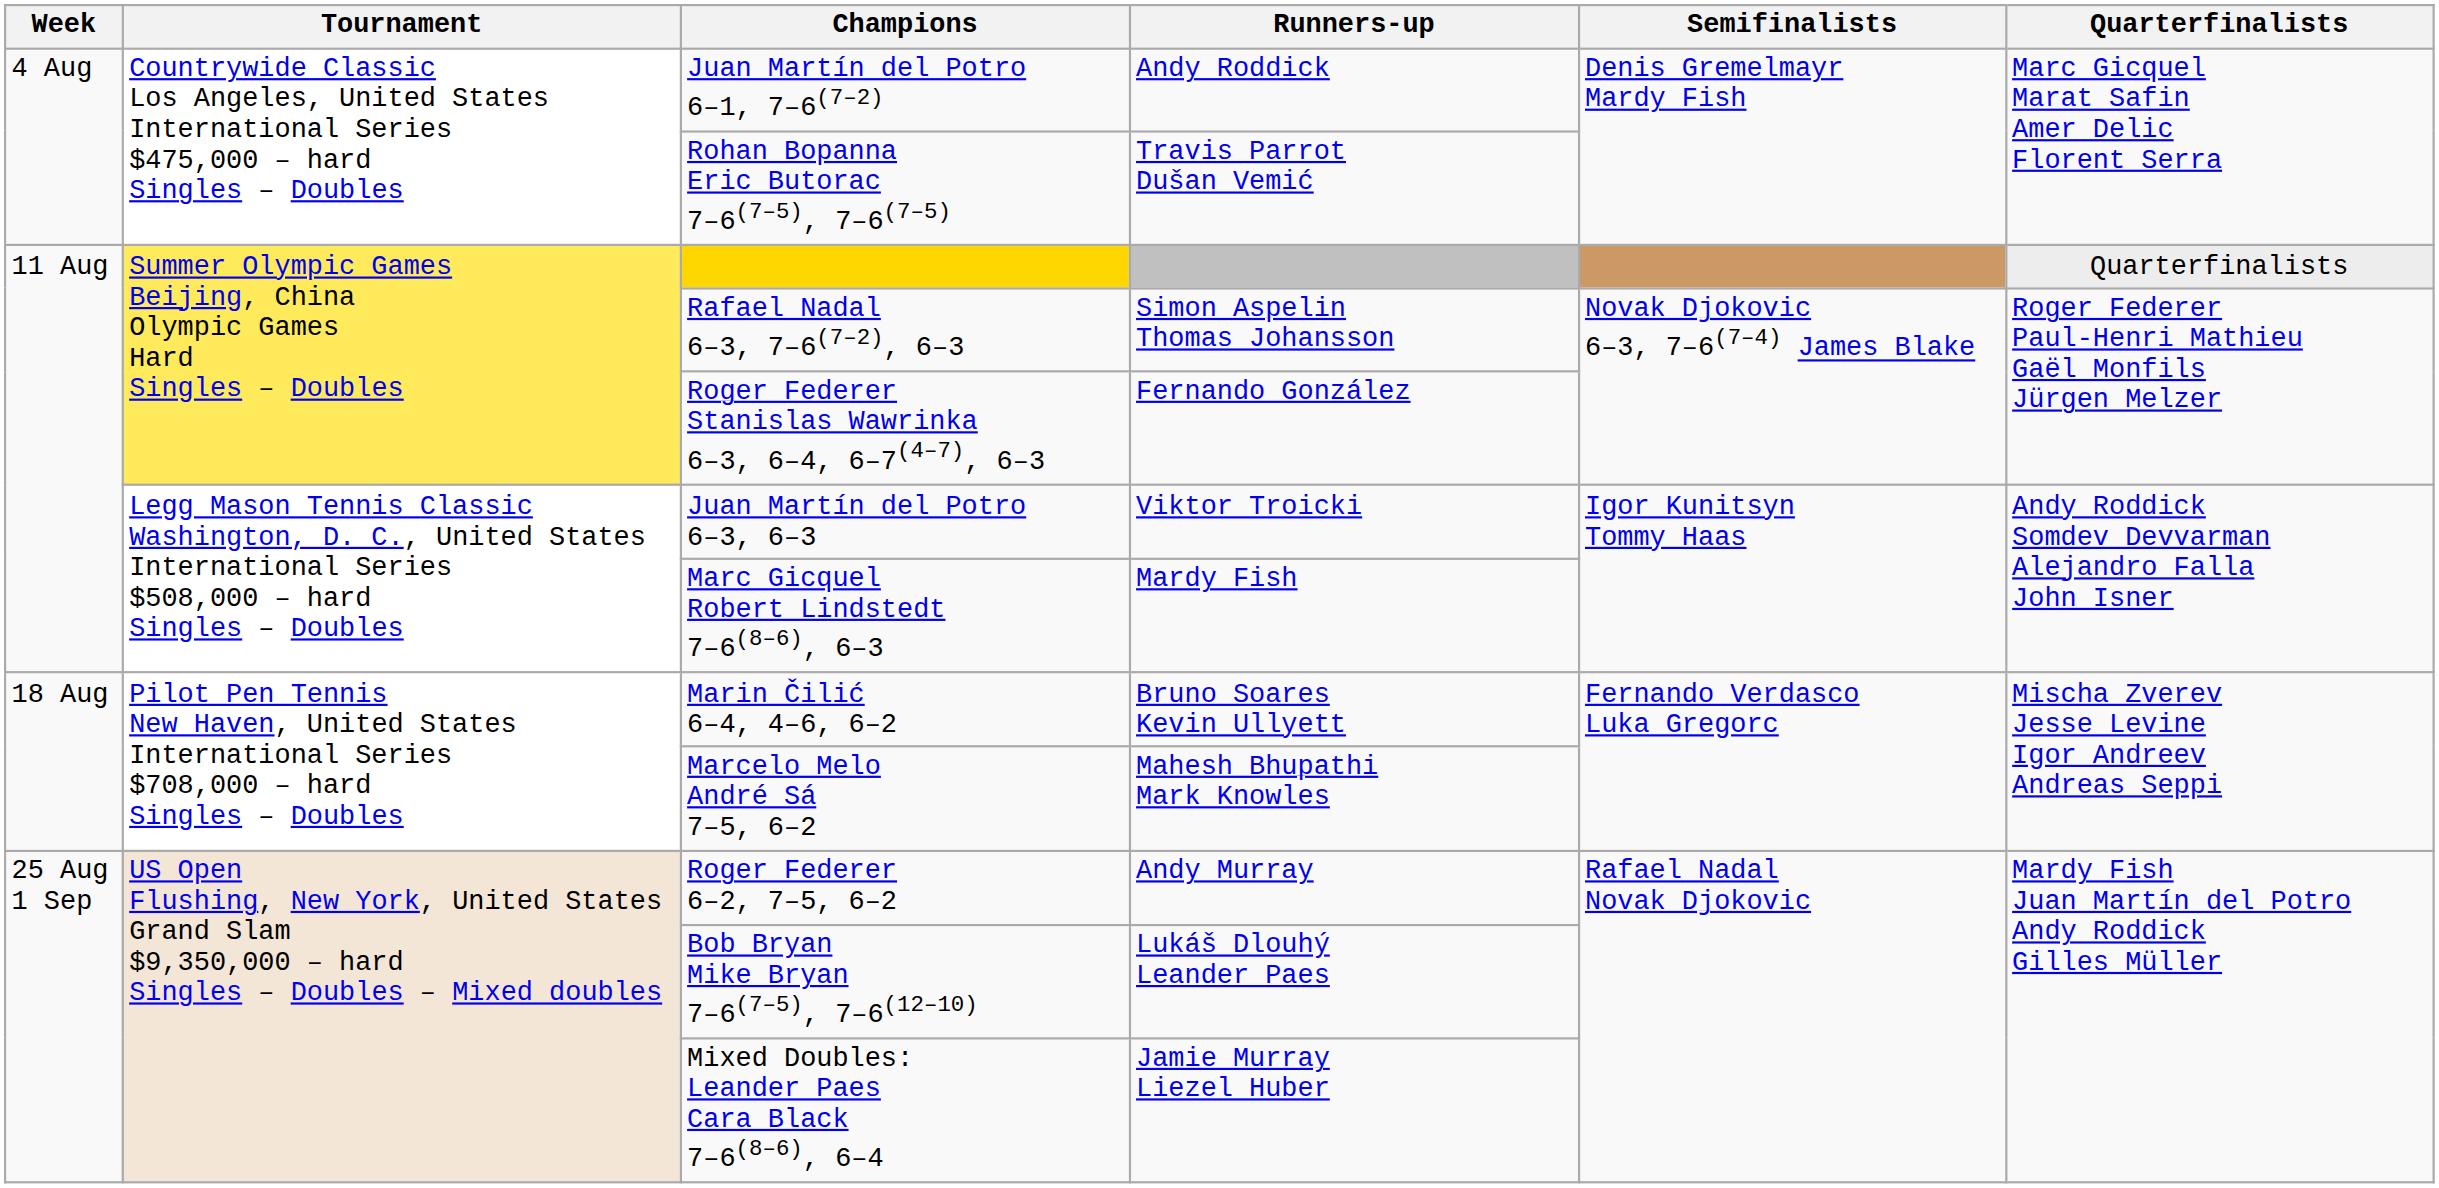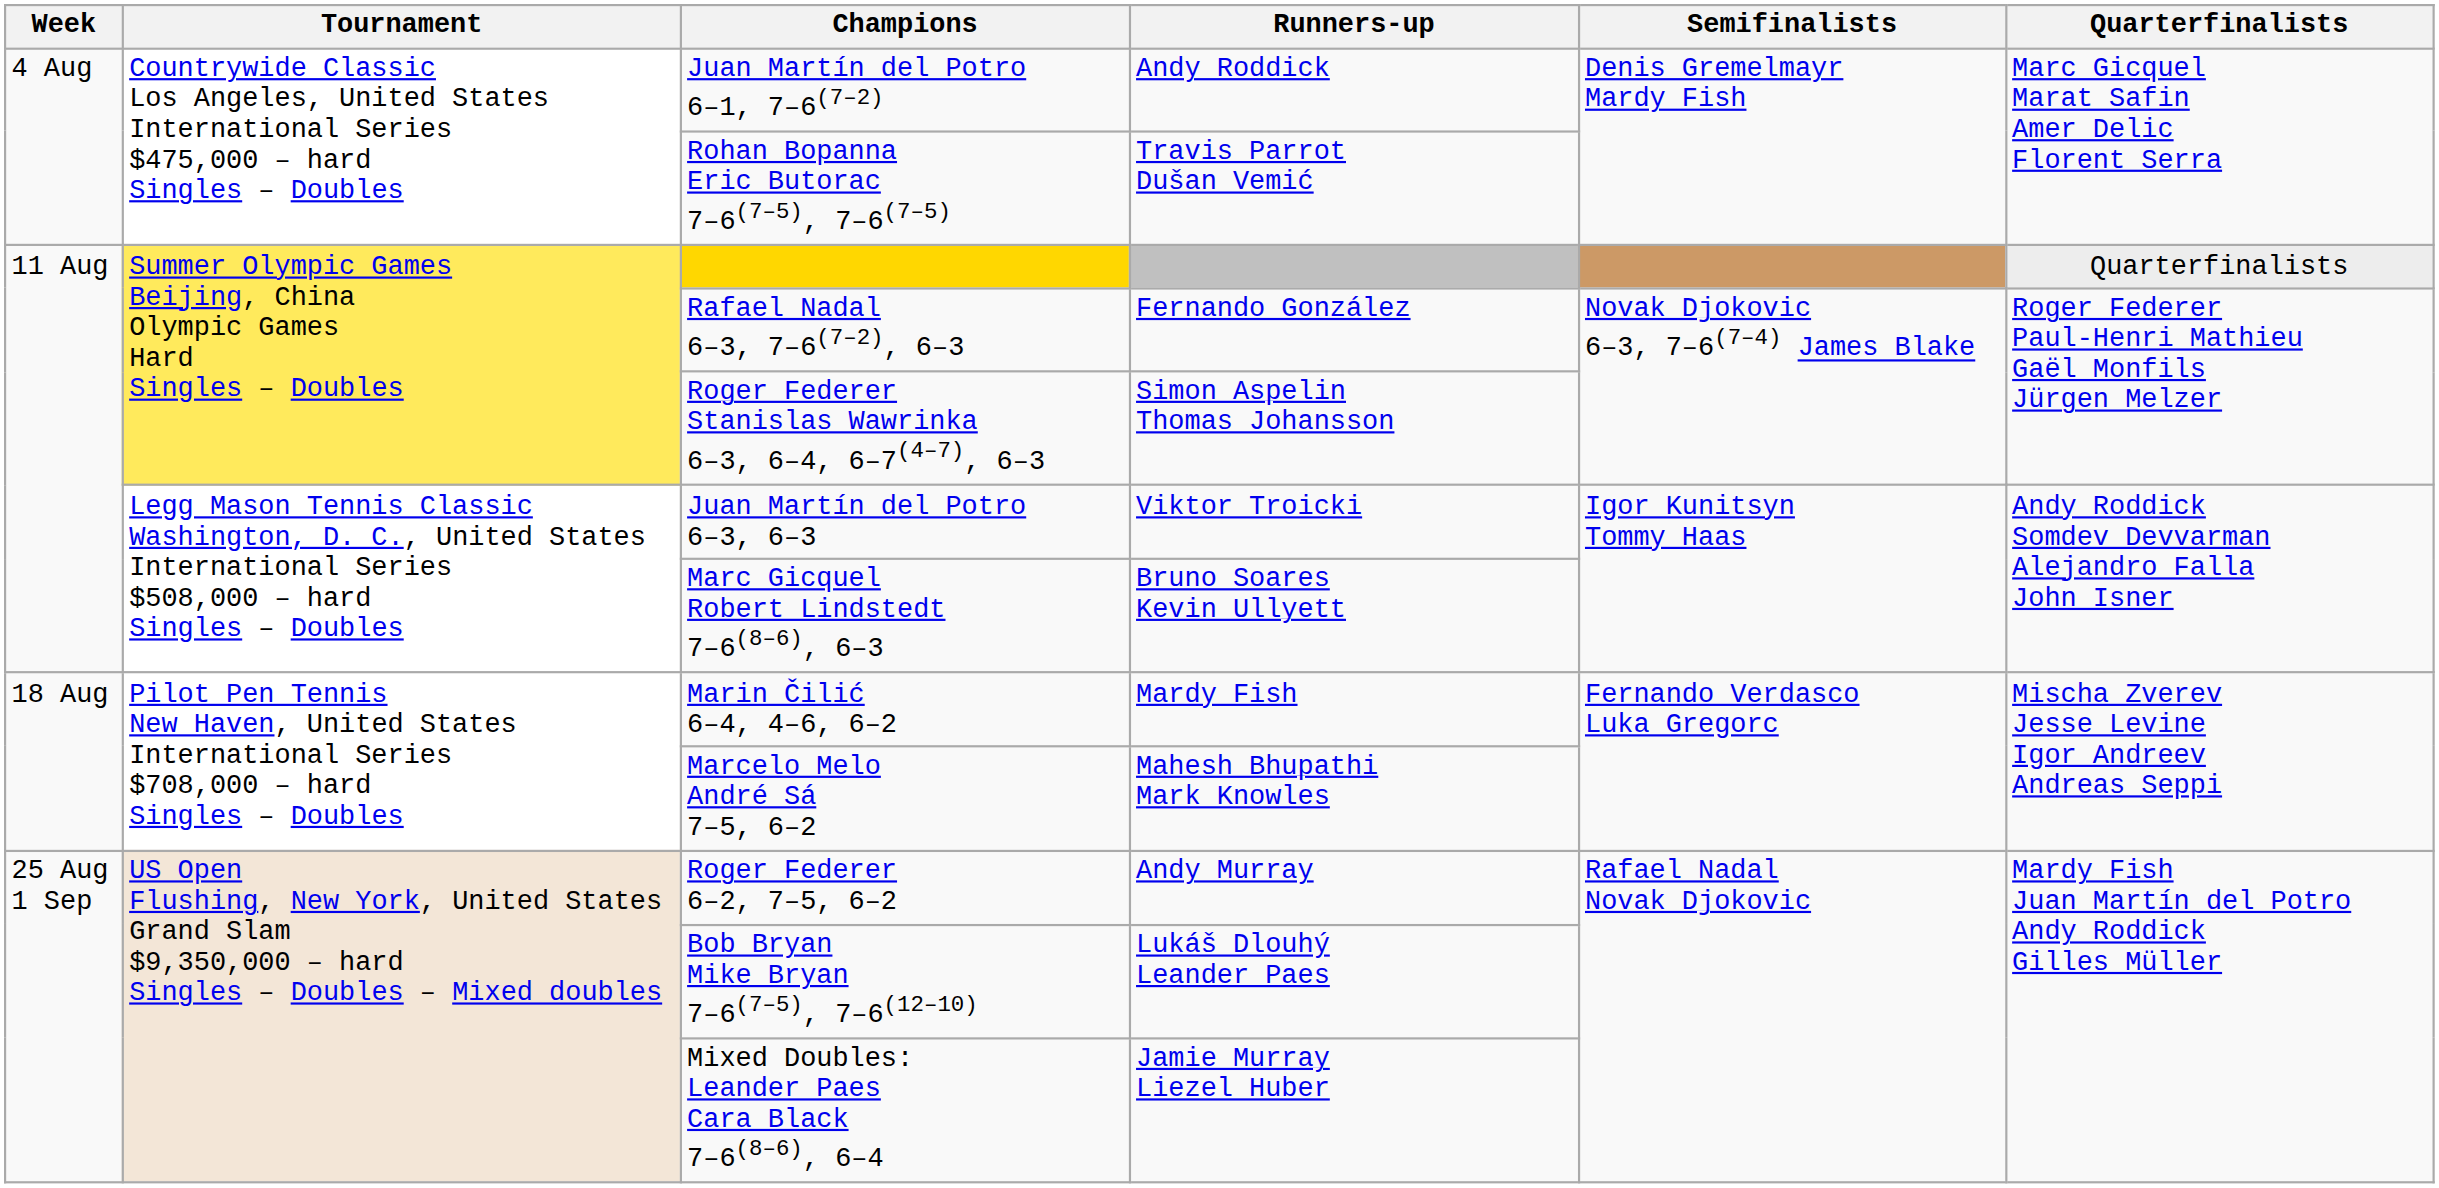 <table class="wikitable" style="font-size:95%;">
 <tr>
 <th style="width:48px;">Week</th>
 <th width="250" align="top">Tournament</th>
 <th width="200" align="top">Champions</th>
 <th width="200" align="top">Runners-up</th>
 <th colspan="2" width="190" align="top">Semifinalists</th>
 <th width="190" align="top">Quarterfinalists</th>
 </tr>
 <tr valign=top>
 <td rowspan=2>4 Aug</td>
 <td style="background:#FFF;" rowspan=2><a href='#'>Countrywide Classic</a><br> Los Angeles, United States<br>International Series<br>$475,000 – hard <br><a href='#'>Singles</a> – <a href='#'>Doubles</a></td>
 <td> <a href='#'>Juan Martín del Potro</a><br>6–1, 7–6<sup>(7–2)</sup></td>
 <td> <a href='#'>Andy Roddick</a></td>
 <td colspan=2 rowspan=2> <a href='#'>Denis Gremelmayr</a><br> <a href='#'>Mardy Fish</a></td>
 <td rowspan=2> <a href='#'>Marc Gicquel</a><br> <a href='#'>Marat Safin</a> <br>  <a href='#'>Amer Delic</a><br>  <a href='#'>Florent Serra</a></td>
 </tr>
 <tr valign=top>
 <td> <a href='#'>Rohan Bopanna</a> <br>  <a href='#'>Eric Butorac</a> <br>7–6<sup>(7–5)</sup>, 7–6<sup>(7–5)</sup></td>
 <td> <a href='#'>Travis Parrot</a> <br>  <a href='#'>Dušan Vemić</a></td>
 </tr>
 <tr valign=top>
 <td rowspan=5>11 Aug</td>
 <td bgcolor=#FFEA5C rowspan=3><a href='#'>Summer Olympic Games</a><br> <a href='#'>Beijing</a>, China<br>Olympic Games<br>Hard <br><a href='#'>Singles</a> – <a href='#'>Doubles</a></td>
 <td style="background:gold; text-align:center;"></td>
 <td style="background:silver; text-align:center;"></td>
 <td colspan=2 style="background:#c96; text-align:center;"></td>
 <td style="background:#ededed ; text-align:center;">Quarterfinalists</td>
 </tr>
 <tr valign=top>
 <td> <a href='#'>Rafael Nadal</a><br> 6–3, 7–6<sup>(7–2)</sup>, 6–3</td>
-<td> <a href='#'>Simon Aspelin</a> <br> <a href='#'>Thomas Johansson</a></td>
+<td> <a href='#'>Fernando González</a></td>
 <td rowspan=2> <a href='#'>Novak Djokovic</a> <br>6–3, 7–6<sup>(7–4)</sup>   <a href='#'>James Blake</a></td>
 <td rowspan=2 colspan=2> <a href='#'>Roger Federer</a> <br> <a href='#'>Paul-Henri Mathieu</a> <br>  <a href='#'>Gaël Monfils</a><br> <a href='#'>Jürgen Melzer</a></td>
 </tr>
 <tr valign=top>
 <td> <a href='#'>Roger Federer</a> <br> <a href='#'>Stanislas Wawrinka</a> <br>6–3, 6–4, 6–7<sup>(4–7)</sup>, 6–3</td>
-<td> <a href='#'>Fernando González</a></td>
+<td> <a href='#'>Simon Aspelin</a> <br> <a href='#'>Thomas Johansson</a></td>
 </tr>
 <tr valign=top>
 <td style="background:#FFF;" rowspan=2><a href='#'>Legg Mason Tennis Classic</a><br> <a href='#'>Washington, D. C.</a>, United States<br>International Series<br>$508,000 – hard <br><a href='#'>Singles</a> – <a href='#'>Doubles</a></td>
 <td> <a href='#'>Juan Martín del Potro</a> <br>6–3, 6–3</td>
 <td> <a href='#'>Viktor Troicki</a></td>
 <td colspan=2 rowspan=2> <a href='#'>Igor Kunitsyn</a><br> <a href='#'>Tommy Haas</a></td>
 <td rowspan=2> <a href='#'>Andy Roddick</a><br> <a href='#'>Somdev Devvarman</a><br> <a href='#'>Alejandro Falla</a><br> <a href='#'>John Isner</a></td>
 </tr>
 <tr valign=top>
 <td> <a href='#'>Marc Gicquel</a> <br>  <a href='#'>Robert Lindstedt</a><br>7–6<sup>(8–6)</sup>, 6–3</td>
-<td> <a href='#'>Mardy Fish</a></td>
+<td> <a href='#'>Bruno Soares</a> <br>  <a href='#'>Kevin Ullyett</a></td>
 </tr>
 <tr valign=top>
 <td rowspan=2>18 Aug</td>
 <td style="background:#FFF;" rowspan=2><a href='#'>Pilot Pen Tennis</a><br> <a href='#'>New Haven</a>, United States<br>International Series<br>$708,000 – hard <br><a href='#'>Singles</a> – <a href='#'>Doubles</a></td>
 <td> <a href='#'>Marin Čilić</a><br>6–4, 4–6, 6–2</td>
-<td> <a href='#'>Bruno Soares</a> <br>  <a href='#'>Kevin Ullyett</a></td>
+<td> <a href='#'>Mardy Fish</a></td>
 <td colspan=2 rowspan=2> <a href='#'>Fernando Verdasco</a><br> <a href='#'>Luka Gregorc</a></td>
 <td rowspan=2> <a href='#'>Mischa Zverev</a><br> <a href='#'>Jesse Levine</a> <br>  <a href='#'>Igor Andreev</a><br> <a href='#'>Andreas Seppi</a></td>
 </tr>
 <tr valign=top>
 <td> <a href='#'>Marcelo Melo</a> <br>  <a href='#'>André Sá</a><br>7–5, 6–2</td>
 <td> <a href='#'>Mahesh Bhupathi</a> <br>  <a href='#'>Mark Knowles</a></td>
 </tr>
 <tr valign=top>
 <td rowspan=3>25 Aug<br>1 Sep</td>
 <td style="background:#F3E6D7;" rowspan=3><a href='#'>US Open</a><br> <a href='#'>Flushing</a>, <a href='#'>New York</a>, United States<br>Grand Slam<br>$9,350,000 – hard <br><a href='#'>Singles</a> – <a href='#'>Doubles</a> – <a href='#'>Mixed doubles</a></td>
 <td> <a href='#'>Roger Federer</a><br>6–2, 7–5, 6–2</td>
 <td> <a href='#'>Andy Murray</a></td>
 <td colspan=2 rowspan=3> <a href='#'>Rafael Nadal</a><br> <a href='#'>Novak Djokovic</a></td>
 <td rowspan=3> <a href='#'>Mardy Fish</a><br> <a href='#'>Juan Martín del Potro</a><br> <a href='#'>Andy Roddick</a><br> <a href='#'>Gilles Müller</a></td>
 </tr>
 <tr valign=top>
 <td> <a href='#'>Bob Bryan</a> <br>  <a href='#'>Mike Bryan</a><br>7–6<sup>(7–5)</sup>, 7–6<sup>(12–10)</sup></td>
 <td> <a href='#'>Lukáš Dlouhý</a> <br>  <a href='#'>Leander Paes</a></td>
 </tr>
 <tr valign=top>
 <td>Mixed Doubles: <br>  <a href='#'>Leander Paes</a> <br>  <a href='#'>Cara Black</a> <br> 7–6<sup>(8–6)</sup>, 6–4</td>
 <td> <a href='#'>Jamie Murray</a> <br>  <a href='#'>Liezel Huber</a></td>
 </tr>
 </table>
